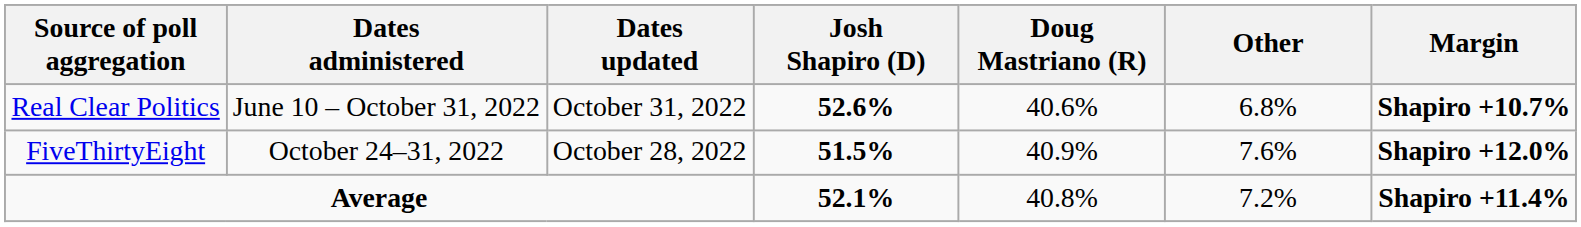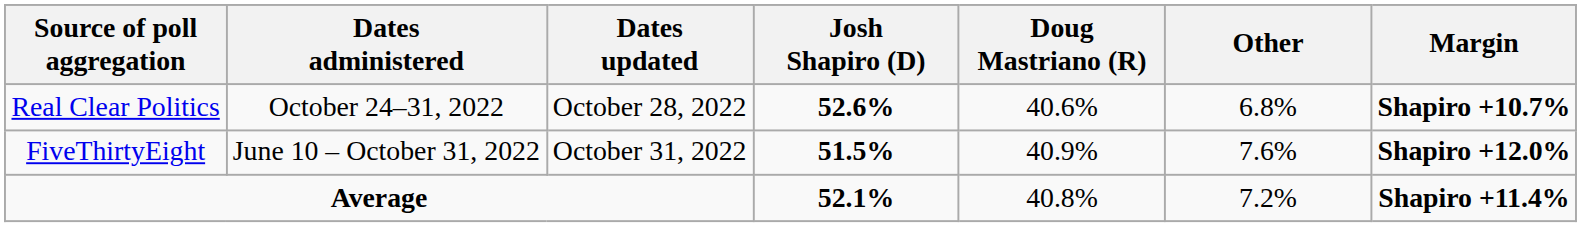 <table class="wikitable sortable" style="text-align:center;font-size:90%;line-height:17px">
 <tr>
 <th>Source of poll<br>aggregation</th>
 <th>Dates<br>administered</th>
 <th>Dates<br>updated</th>
 <th style="width:100px;">Josh<br>Shapiro (D)</th>
 <th style="width:100px;">Doug<br>Mastriano (R)</th>
 <th style="width:100px;">Other<br></th>
 <th>Margin</th>
 </tr>
 <tr>
 <td><a href='#'>Real Clear Politics</a></td>
-<td>June 10 – October 31, 2022</td>
-<td>October 31, 2022</td>
+<td>October 24–31, 2022</td>
+<td>October 28, 2022</td>
 <td><strong>52.6%</strong></td>
 <td>40.6%</td>
 <td>6.8%</td>
 <td><strong>Shapiro +10.7%</strong></td>
 </tr>
 <tr>
 <td><a href='#'>FiveThirtyEight</a></td>
-<td>October 24–31, 2022</td>
-<td>October 28, 2022</td>
+<td>June 10 – October 31, 2022</td>
+<td>October 31, 2022</td>
 <td><strong>51.5%</strong></td>
 <td>40.9%</td>
 <td>7.6%</td>
 <td><strong>Shapiro +12.0%</strong></td>
 </tr>
 <tr>
 <td colspan="3"><strong>Average</strong></td>
 <td><strong>52.1%</strong></td>
 <td>40.8%</td>
 <td>7.2%</td>
 <td><strong>Shapiro +11.4%</strong></td>
 </tr>
 </table>
